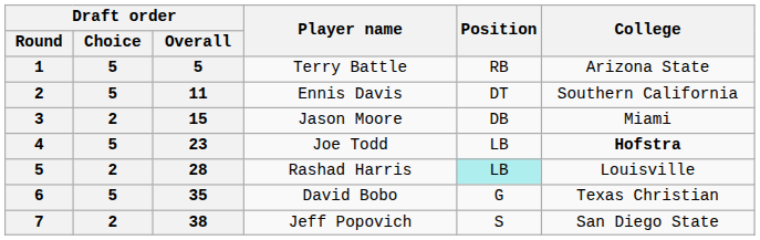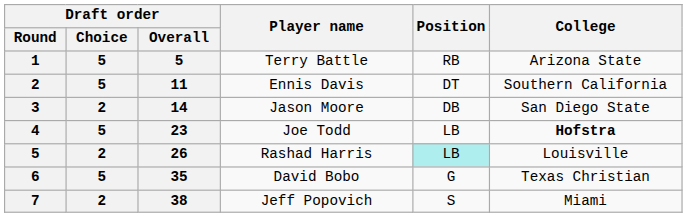 <table class="wikitable" style="font-size:95%; text-align:center">
 <tr>
 <th width="180" colspan="3">Draft order</th>
 <th width="160" rowspan="2">Player name</th>
 <th width="60"  rowspan="2">Position</th>
 <th width="160" rowspan="2">College</th>
 </tr>
 <tr>
 <th>Round</th>
 <th>Choice</th>
 <th>Overall</th>
 </tr>
 <tr>
 <th>1</th>
 <th>5</th>
 <th>5</th>
 <td>Terry Battle</td>
 <td>RB</td>
 <td>Arizona State</td>
 </tr>
 <tr>
 <th>2</th>
 <th>5</th>
 <th>11</th>
 <td>Ennis Davis</td>
 <td>DT</td>
 <td>Southern California</td>
 </tr>
 <tr>
 <th>3</th>
 <th>2</th>
-<th>15</th>
+<th>14</th>
 <td>Jason Moore</td>
 <td>DB</td>
-<td>Miami</td>
+<td>San Diego State</td>
 </tr>
 <tr>
 <th>4</th>
 <th>5</th>
 <th>23</th>
 <td>Joe Todd</td>
 <td>LB</td>
 <td><strong>Hofstra</strong></td>
 </tr>
 <tr>
 <th>5</th>
 <th>2</th>
-<th>28</th>
+<th>26</th>
 <td>Rashad Harris</td>
 <td style="background: paleturquoise;">LB</td>
 <td>Louisville</td>
 </tr>
 <tr>
 <th>6</th>
 <th>5</th>
 <th>35</th>
 <td>David Bobo</td>
 <td>G</td>
 <td>Texas Christian</td>
 </tr>
 <tr>
 <th>7</th>
 <th>2</th>
 <th>38</th>
 <td>Jeff Popovich</td>
 <td>S</td>
-<td>San Diego State</td>
+<td>Miami</td>
 </tr>
 </table>
